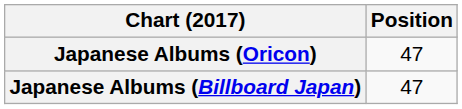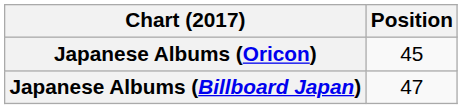 <table class="wikitable sortable plainrowheaders">
 <tr>
 <th scope="col">Chart (2017)</th>
 <th scope="col">Position</th>
 </tr>
 <tr>
 <th scope="row">Japanese Albums (<a href='#'>Oricon</a>)</th>
-<td align="center">47</td>
+<td align="center">45</td>
 </tr>
 <tr>
 <th scope="row">Japanese Albums (<em><a href='#'>Billboard Japan</a></em>)</th>
 <td align="center">47</td>
 </tr>
 </table>
